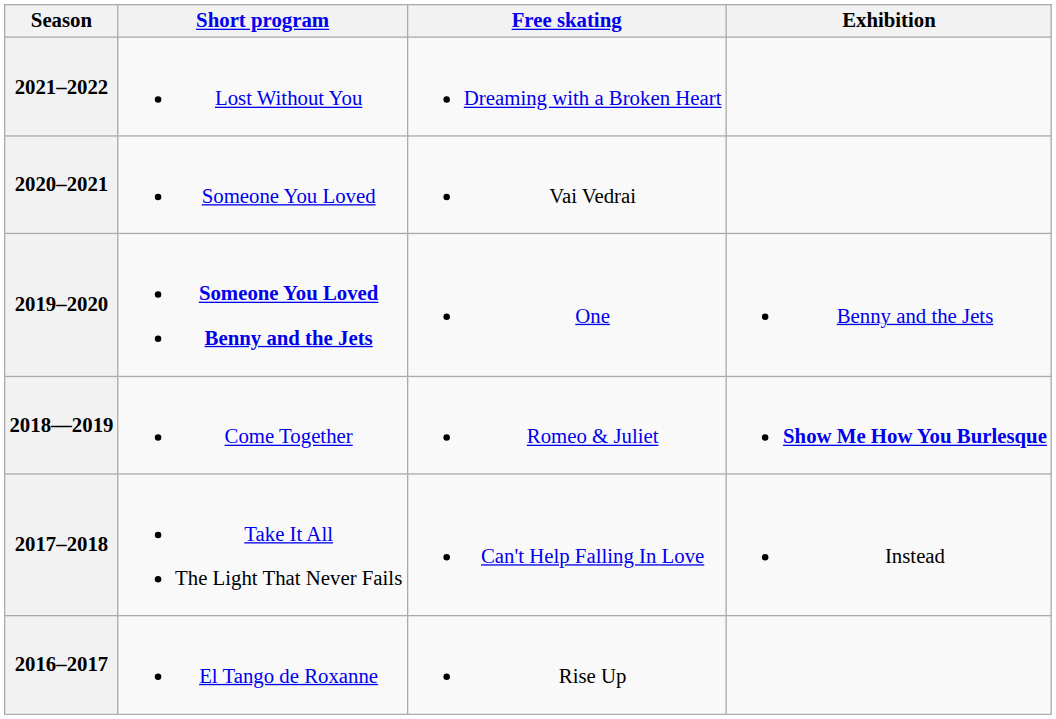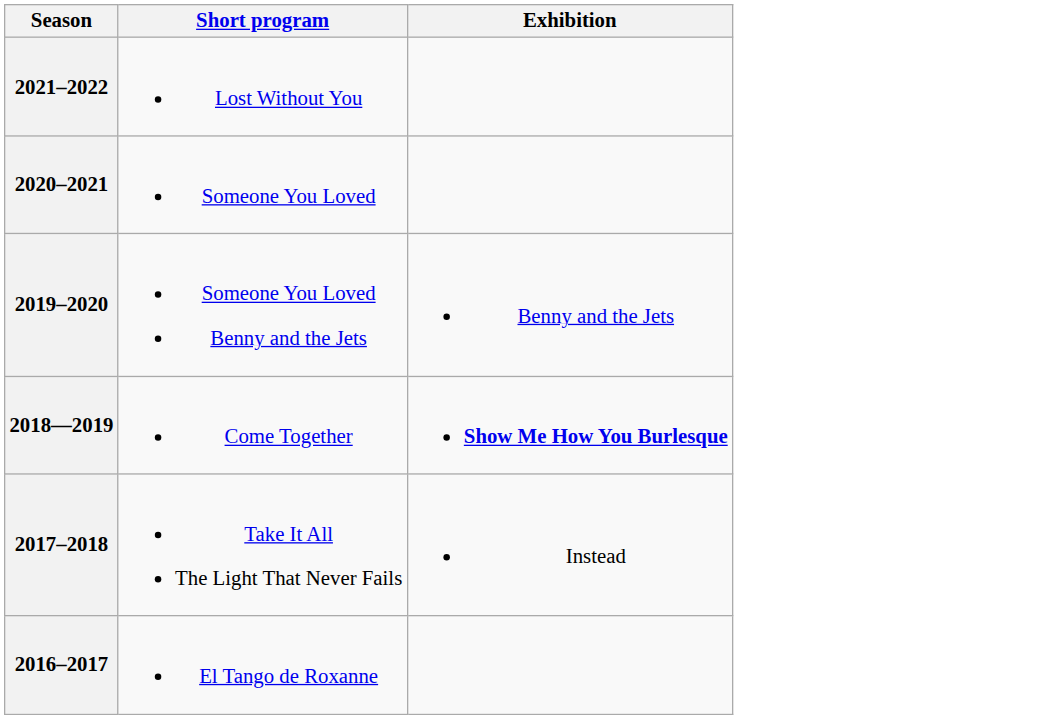 <table class=wikitable style=text-align:center>
 <tr>
 <th>Season</th>
 <th><a href='#'>Short program</a></th>
-<th><a href='#'>Free skating</a></th>
 <th>Exhibition</th>
 </tr>
 <tr>
 <th>2021–2022 <br> </th>
 <td><br><ul><li><a href='#'>Lost Without You</a> <br> </li></ul></td>
-<td><br><ul><li><a href='#'>Dreaming with a Broken Heart</a> <br></li></ul></td>
 <td></td>
 </tr>
 <tr>
 <th>2020–2021 <br> </th>
 <td><br><ul><li><a href='#'>Someone You Loved</a> <br> </li></ul></td>
-<td><br><ul><li>Vai Vedrai <br></li></ul></td>
 <td></td>
 </tr>
 <tr>
 <th>2019–2020 <br> </th>
-<td><strong><br><ul><li><a href='#'>Someone You Loved</a> <br> </li></ul><ul><li><a href='#'>Benny and the Jets</a> <br> </li></ul></strong></td>
-<td><br><ul><li><a href='#'>One</a> <br> </li></ul></td>
+<td><br><ul><li><a href='#'>Someone You Loved</a> <br> </li></ul><ul><li><a href='#'>Benny and the Jets</a> <br> </li></ul></td>
 <td><br><ul><li><a href='#'>Benny and the Jets</a> <br> </li></ul></td>
 </tr>
 <tr>
 <th>2018—2019 <br> </th>
 <td><br><ul><li><a href='#'>Come Together</a> <br> </li></ul></td>
-<td><br><ul><li><a href='#'>Romeo & Juliet</a> <br> </li></ul></td>
 <td><strong><br><ul><li><a href='#'>Show Me How You Burlesque</a> <br> </li></ul></strong></td>
 </tr>
 <tr>
 <th>2017–2018 <br> </th>
 <td><br><ul><li><a href='#'>Take It All</a> <br></li></ul><ul><li>The Light That Never Fails <br></li></ul></td>
-<td><br><ul><li><a href='#'>Can't Help Falling In Love</a> <br></li></ul></td>
 <td><br><ul><li>Instead</li></ul></td>
 </tr>
 <tr>
 <th>2016–2017 <br> </th>
 <td><br><ul><li><a href='#'>El Tango de Roxanne</a> <br></li></ul></td>
-<td><br><ul><li>Rise Up <br></li></ul></td>
 <td></td>
 </tr>
 </table>
